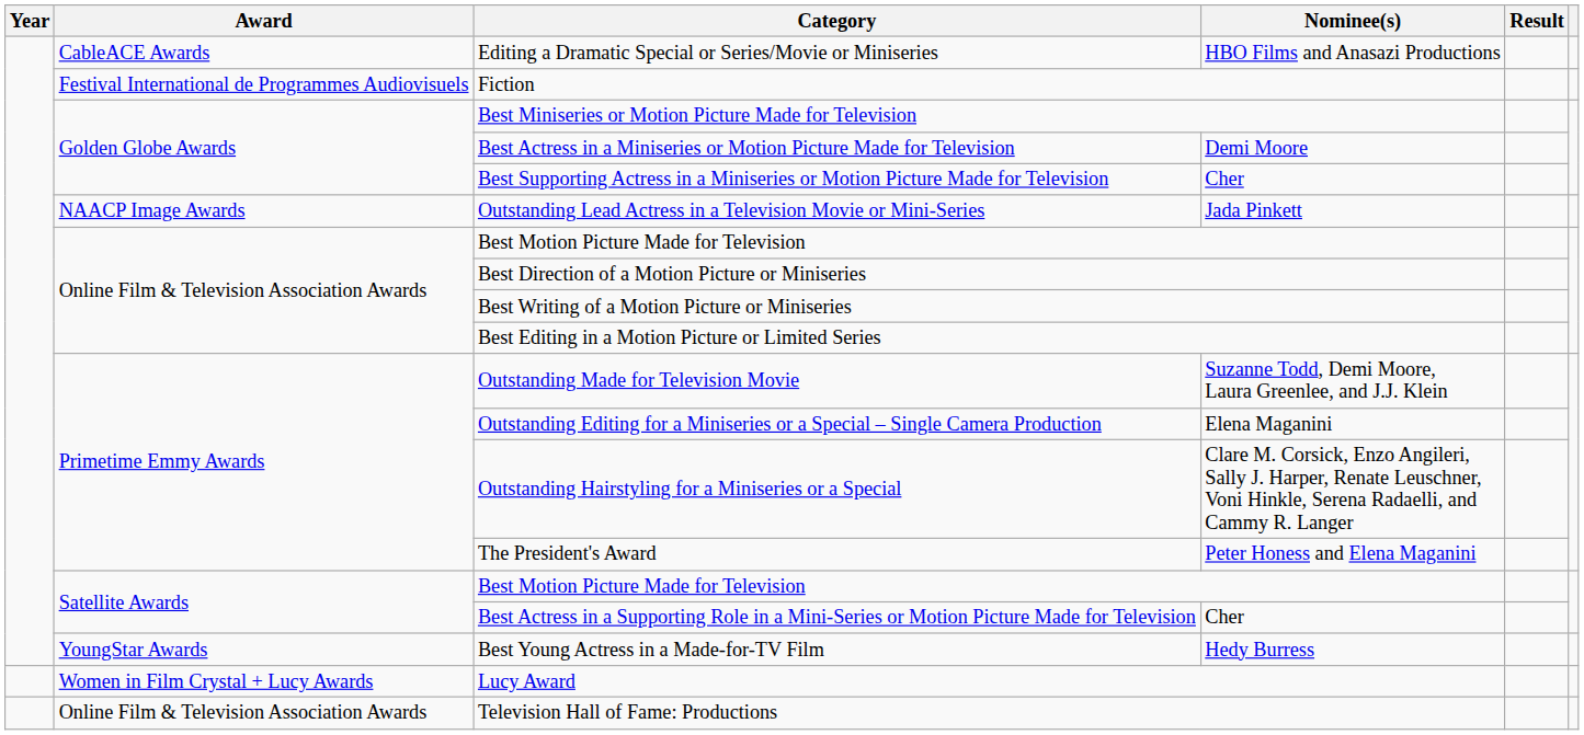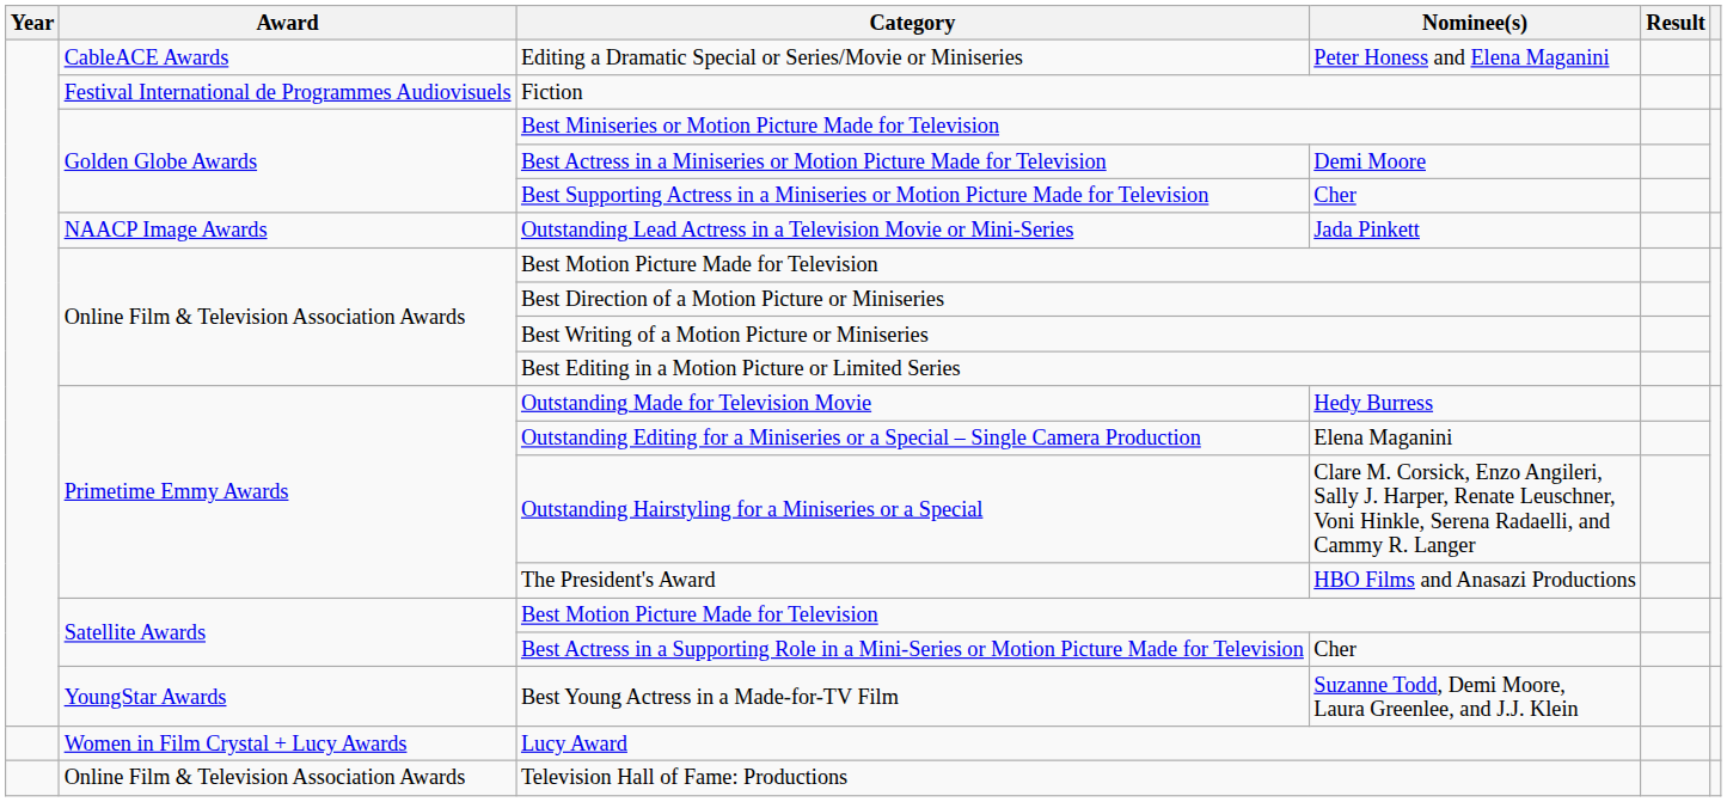 <table class="wikitable plainrowheaders">
 <tr>
 <th>Year</th>
 <th>Award</th>
 <th>Category</th>
 <th>Nominee(s)</th>
 <th>Result</th>
 <th></th>
 </tr>
 <tr>
 <td rowspan="17"></td>
 <td><a href='#'>CableACE Awards</a></td>
 <td>Editing a Dramatic Special or Series/Movie or Miniseries</td>
-<td><a href='#'>HBO Films</a> and Anasazi Productions</td>
+<td><a href='#'>Peter Honess</a> and <a href='#'>Elena Maganini</a></td>
 <td></td>
 <td align="center"></td>
 </tr>
 <tr>
 <td><a href='#'>Festival International de Programmes Audiovisuels</a></td>
 <td colspan="2">Fiction</td>
 <td></td>
 <td align="center"></td>
 </tr>
 <tr>
 <td rowspan="3"><a href='#'>Golden Globe Awards</a></td>
 <td colspan="2"><a href='#'>Best Miniseries or Motion Picture Made for Television</a></td>
 <td></td>
 <td align="center" rowspan="3"></td>
 </tr>
 <tr>
 <td><a href='#'>Best Actress in a Miniseries or Motion Picture Made for Television</a></td>
 <td><a href='#'>Demi Moore</a></td>
 <td></td>
 </tr>
 <tr>
 <td><a href='#'>Best Supporting Actress in a Miniseries or Motion Picture Made for Television</a></td>
 <td><a href='#'>Cher</a></td>
 <td></td>
 </tr>
 <tr>
 <td><a href='#'>NAACP Image Awards</a></td>
 <td><a href='#'>Outstanding Lead Actress in a Television Movie or Mini-Series</a></td>
 <td><a href='#'>Jada Pinkett</a></td>
 <td></td>
 <td align="center"></td>
 </tr>
 <tr>
 <td rowspan="4">Online Film & Television Association Awards</td>
 <td colspan="2">Best Motion Picture Made for Television</td>
 <td></td>
 <td align="center" rowspan="4"></td>
 </tr>
 <tr>
 <td colspan="2">Best Direction of a Motion Picture or Miniseries</td>
 <td></td>
 </tr>
 <tr>
 <td colspan="2">Best Writing of a Motion Picture or Miniseries</td>
 <td></td>
 </tr>
 <tr>
 <td colspan="2">Best Editing in a Motion Picture or Limited Series</td>
 <td></td>
 </tr>
 <tr>
 <td rowspan="4"><a href='#'>Primetime Emmy Awards</a></td>
 <td><a href='#'>Outstanding Made for Television Movie</a></td>
-<td><a href='#'>Suzanne Todd</a>, Demi Moore, <br> Laura Greenlee, and J.J. Klein</td>
+<td><a href='#'>Hedy Burress</a></td>
 <td></td>
 <td align="center" rowspan="4"></td>
 </tr>
 <tr>
 <td><a href='#'>Outstanding Editing for a Miniseries or a Special – Single Camera Production</a></td>
 <td>Elena Maganini </td>
 <td></td>
 </tr>
 <tr>
 <td><a href='#'>Outstanding Hairstyling for a Miniseries or a Special</a></td>
 <td>Clare M. Corsick, Enzo Angileri, <br> Sally J. Harper, Renate Leuschner, <br> Voni Hinkle, Serena Radaelli, and <br> Cammy R. Langer</td>
 <td></td>
 </tr>
 <tr>
 <td>The President's Award</td>
-<td><a href='#'>Peter Honess</a> and <a href='#'>Elena Maganini</a></td>
+<td><a href='#'>HBO Films</a> and Anasazi Productions</td>
 <td></td>
 </tr>
 <tr>
 <td rowspan="2"><a href='#'>Satellite Awards</a></td>
 <td colspan="2"><a href='#'>Best Motion Picture Made for Television</a></td>
 <td></td>
 <td align="center" rowspan="2"></td>
 </tr>
 <tr>
 <td><a href='#'>Best Actress in a Supporting Role in a Mini-Series or Motion Picture Made for Television</a></td>
 <td>Cher</td>
 <td></td>
 </tr>
 <tr>
 <td><a href='#'>YoungStar Awards</a></td>
 <td>Best Young Actress in a Made-for-TV Film</td>
-<td><a href='#'>Hedy Burress</a></td>
+<td><a href='#'>Suzanne Todd</a>, Demi Moore, <br> Laura Greenlee, and J.J. Klein</td>
 <td></td>
 <td align="center"></td>
 </tr>
 <tr>
 <td></td>
 <td><a href='#'>Women in Film Crystal + Lucy Awards</a></td>
 <td colspan="2"><a href='#'>Lucy Award</a></td>
 <td></td>
 <td align="center"></td>
 </tr>
 <tr>
 <td></td>
 <td>Online Film & Television Association Awards</td>
 <td colspan="2">Television Hall of Fame: Productions</td>
 <td></td>
 <td align="center"></td>
 </tr>
 </table>
